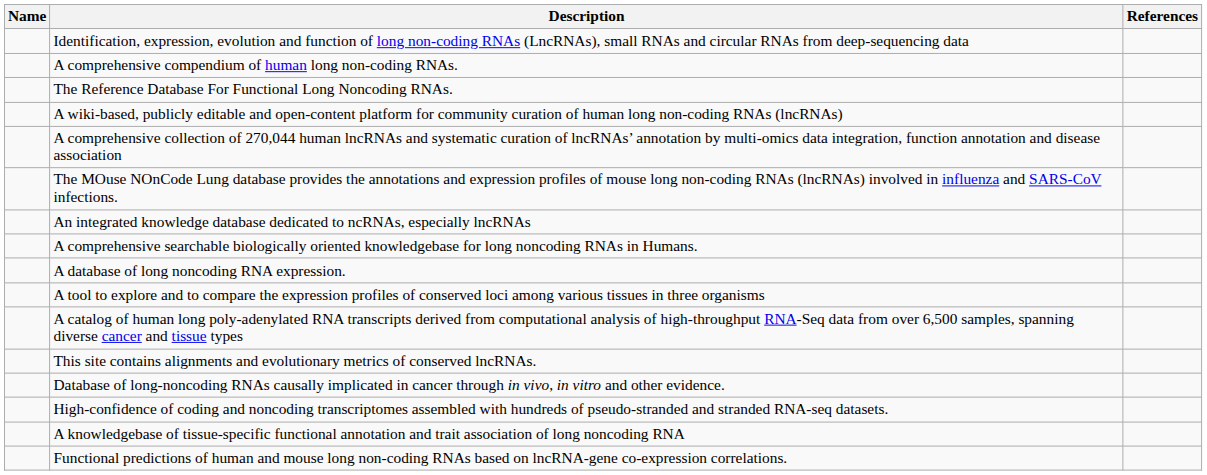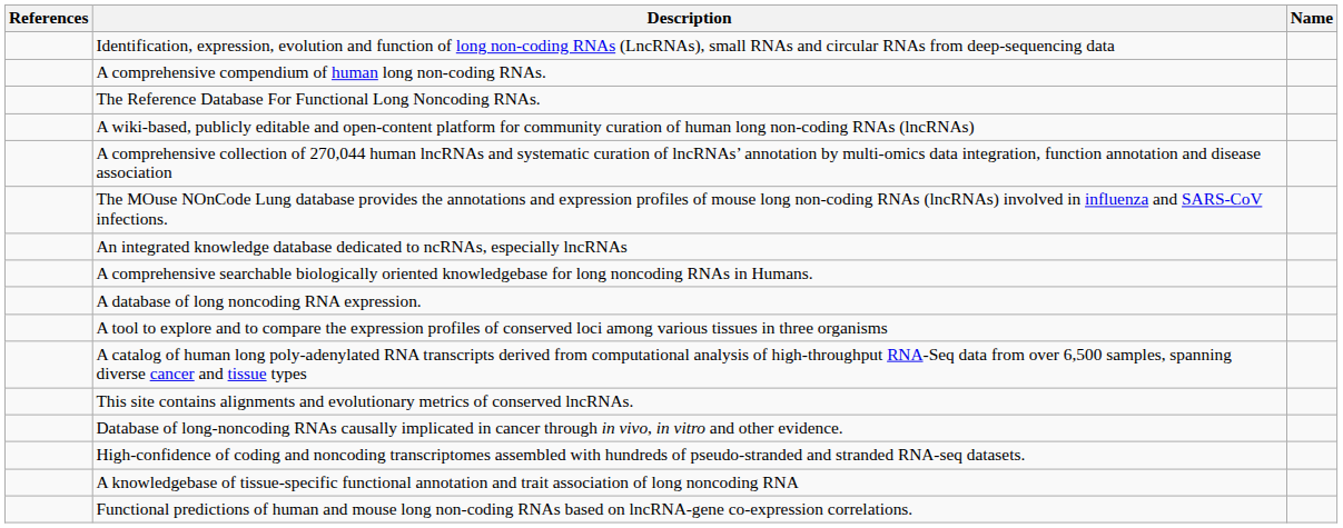 <table class="wikitable sortable">
 <tr>
+<th>References</th>
+<th>Description</th>
 <th>Name</th>
-<th>Description</th>
-<th>References</th>
 </tr>
 <tr>
+<td></td>
+<td>Identification, expression, evolution and function of <a href='#'>long non-coding RNAs</a> (LncRNAs), small RNAs and circular RNAs from deep-sequencing data</td>
 <td><strong></strong></td>
-<td>Identification, expression, evolution and function of <a href='#'>long non-coding RNAs</a> (LncRNAs), small RNAs and circular RNAs from deep-sequencing data</td>
-<td></td>
 </tr>
 <tr>
+<td></td>
+<td>A comprehensive compendium of <a href='#'>human</a> long non-coding RNAs.</td>
 <td><strong></strong></td>
-<td>A comprehensive compendium of <a href='#'>human</a> long non-coding RNAs.</td>
-<td></td>
 </tr>
 <tr>
+<td></td>
+<td>The Reference Database For Functional Long Noncoding RNAs.</td>
 <td><strong></strong></td>
-<td>The Reference Database For Functional Long Noncoding RNAs.</td>
-<td></td>
 </tr>
 <tr>
+<td></td>
+<td>A wiki-based, publicly editable and open-content platform for community curation of human long non-coding RNAs (lncRNAs)</td>
 <td><strong></strong></td>
-<td>A wiki-based, publicly editable and open-content platform for community curation of human long non-coding RNAs (lncRNAs)</td>
-<td></td>
 </tr>
 <tr>
+<td></td>
+<td>A comprehensive collection of 270,044 human lncRNAs and systematic curation of lncRNAs’ annotation by multi-omics data integration, function annotation and disease association</td>
 <td><strong></strong></td>
-<td>A comprehensive collection of 270,044 human lncRNAs and systematic curation of lncRNAs’ annotation by multi-omics data integration, function annotation and disease association</td>
-<td></td>
 </tr>
 <tr>
+<td></td>
+<td>The MOuse NOnCode Lung database provides the annotations and expression profiles of mouse long non-coding RNAs (lncRNAs) involved in <a href='#'>influenza</a> and <a href='#'>SARS-CoV</a> infections.</td>
 <td><strong></strong></td>
-<td>The MOuse NOnCode Lung database provides the annotations and expression profiles of mouse long non-coding RNAs (lncRNAs) involved in <a href='#'>influenza</a> and <a href='#'>SARS-CoV</a> infections.</td>
-<td></td>
 </tr>
 <tr>
+<td></td>
+<td>An integrated knowledge database dedicated to ncRNAs, especially lncRNAs</td>
 <td><strong></strong></td>
-<td>An integrated knowledge database dedicated to ncRNAs, especially lncRNAs</td>
-<td></td>
 </tr>
 <tr>
+<td></td>
+<td>A comprehensive searchable biologically oriented knowledgebase for long noncoding RNAs in Humans.</td>
 <td><strong></strong></td>
-<td>A comprehensive searchable biologically oriented knowledgebase for long noncoding RNAs in Humans.</td>
-<td></td>
 </tr>
 <tr>
+<td></td>
+<td>A database of long noncoding RNA expression.</td>
 <td><strong></strong></td>
-<td>A database of long noncoding RNA expression.</td>
-<td></td>
 </tr>
 <tr>
+<td><br></td>
+<td>A tool to explore and to compare the expression profiles of conserved loci among various tissues in three organisms</td>
 <td><strong></strong></td>
-<td>A tool to explore and to compare the expression profiles of conserved loci among various tissues in three organisms</td>
-<td><br></td>
 </tr>
 <tr>
 <td></td>
 <td>A catalog of human long poly-adenylated RNA transcripts derived from computational analysis of high-throughput <a href='#'>RNA</a>-Seq data from over 6,500 samples, spanning diverse <a href='#'>cancer</a> and <a href='#'>tissue</a> types</td>
 <td></td>
 </tr>
 <tr>
+<td></td>
+<td>This site contains alignments and evolutionary metrics of conserved lncRNAs.</td>
 <td><strong></strong></td>
-<td>This site contains alignments and evolutionary metrics of conserved lncRNAs.</td>
-<td></td>
 </tr>
 <tr>
 <td></td>
 <td>Database of long-noncoding RNAs causally implicated in cancer through <em>in vivo</em>, <em>in vitro</em> and other evidence.</td>
 <td></td>
 </tr>
 <tr>
 <td></td>
 <td>High-confidence of coding and noncoding transcriptomes assembled with hundreds of pseudo-stranded and stranded RNA-seq datasets.</td>
 <td></td>
 </tr>
 <tr>
 <td></td>
 <td>A knowledgebase of tissue-specific functional annotation and trait association of long noncoding RNA</td>
 <td></td>
 </tr>
 <tr>
 <td></td>
 <td>Functional predictions of human and mouse long non-coding RNAs based on lncRNA-gene co-expression correlations.</td>
 <td></td>
 </tr>
 </table>
